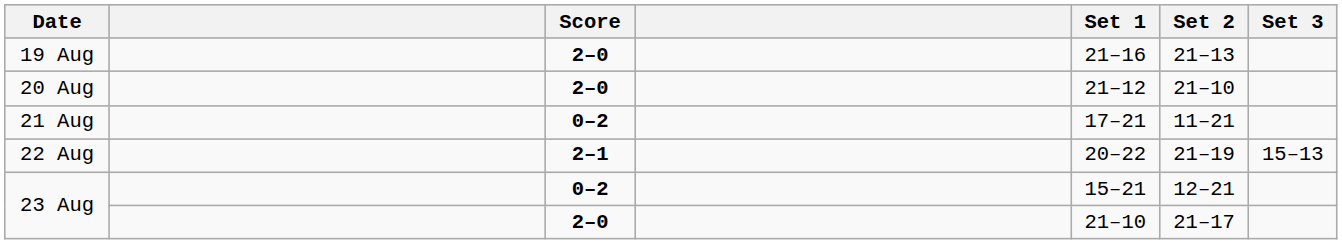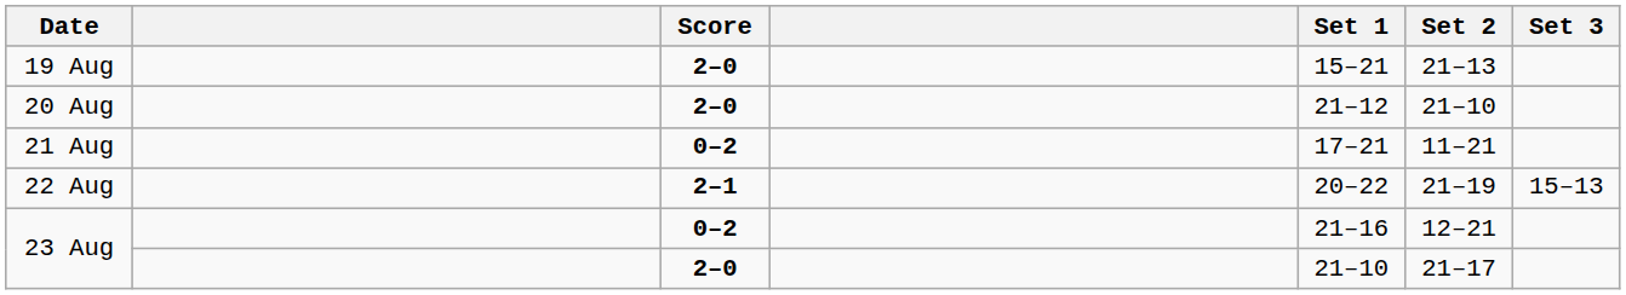 <table class="wikitable" style="text-align: center;">
 <tr>
 <th width="60">Date</th>
 <th align="right" width="270"></th>
 <th width="50">Score</th>
 <th align="left" width="270"></th>
 <th width="50">Set 1</th>
 <th width="50">Set 2</th>
 <th width="50">Set 3</th>
 </tr>
 <tr>
 <td>19 Aug</td>
 <td align=left><strong></strong></td>
 <td align=center><strong>2–0</strong></td>
 <td align=left></td>
-<td>21–16</td>
+<td>15–21</td>
 <td>21–13</td>
 <td></td>
 </tr>
 <tr>
 <td>20 Aug</td>
 <td align=left><strong></strong></td>
 <td align=center><strong>2–0</strong></td>
 <td align=left></td>
 <td>21–12</td>
 <td>21–10</td>
 <td></td>
 </tr>
 <tr>
 <td>21 Aug</td>
 <td align=left></td>
 <td align=center><strong>0–2</strong></td>
 <td align=left><strong></strong></td>
 <td>17–21</td>
 <td>11–21</td>
 <td></td>
 </tr>
 <tr>
 <td>22 Aug</td>
 <td align=left><strong></strong></td>
 <td align=center><strong>2–1</strong></td>
 <td align=left></td>
 <td>20–22</td>
 <td>21–19</td>
 <td>15–13</td>
 </tr>
 <tr>
 <td rowspan=2>23 Aug</td>
 <td align=left></td>
 <td align=center><strong>0–2</strong></td>
 <td align=left><strong></strong></td>
-<td>15–21</td>
+<td>21–16</td>
 <td>12–21</td>
 <td></td>
 </tr>
 <tr>
 <td align=left><strong></strong></td>
 <td align=center><strong>2–0</strong></td>
 <td align=left></td>
 <td>21–10</td>
 <td>21–17</td>
 <td></td>
 </tr>
 </table>
